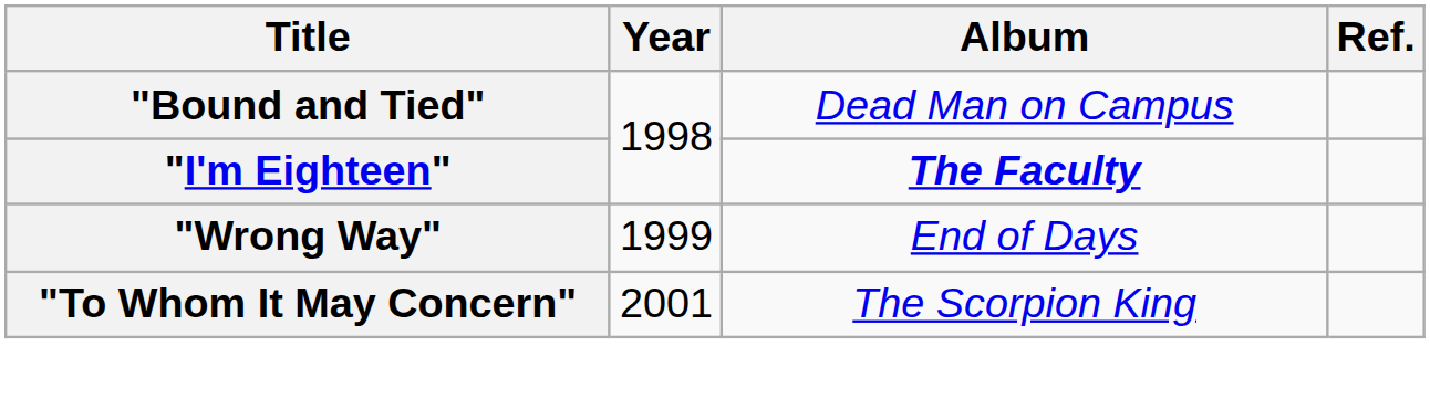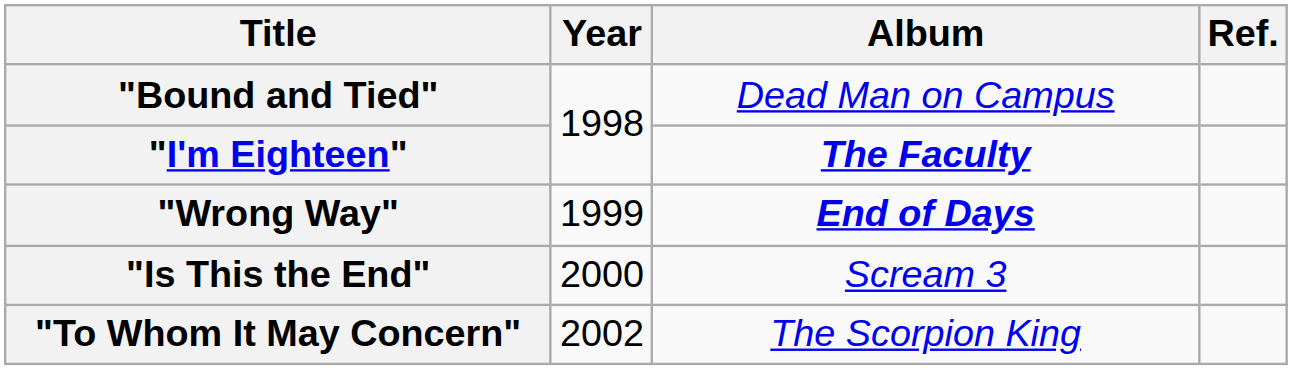 <table class="wikitable plainrowheaders" style="text-align:center;">
 <tr>
 <th scope="col" style="width:14em;">Title</th>
 <th scope="col">Year</th>
 <th scope="col" style="width:14em;">Album</th>
 <th scope="col">Ref.</th>
 </tr>
 <tr>
 <th scope="row">"Bound and Tied"</th>
 <td rowspan="2">1998</td>
 <td><em><a href='#'>Dead Man on Campus</a></em></td>
 <td></td>
 </tr>
 <tr>
 <th scope="row">"<a href='#'>I'm Eighteen</a>"</th>
 <td><strong><em><a href='#'>The Faculty</a></em></strong></td>
 <td></td>
 </tr>
 <tr>
 <th scope="row">"Wrong Way"</th>
 <td>1999</td>
-<td><em><a href='#'>End of Days</a></em></td>
+<td><strong><em><a href='#'>End of Days</a></em></strong></td>
+<td></td>
+</tr>
+<tr>
+<th scope="row">"Is This the End"</th>
+<td>2000</td>
+<td><em><a href='#'>Scream 3</a></em></td>
 <td></td>
 </tr>
 <tr>
 <th scope="row">"To Whom It May Concern"</th>
-<td>2001</td>
+<td>2002</td>
 <td><em><a href='#'>The Scorpion King</a></em></td>
 <td></td>
 </tr>
 </table>
